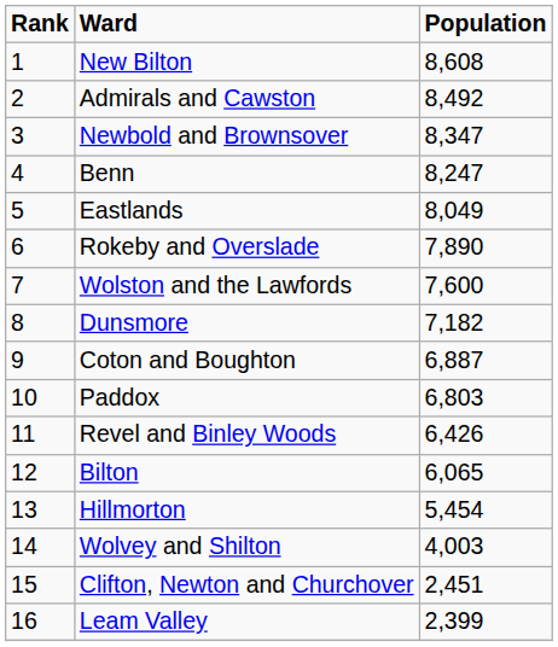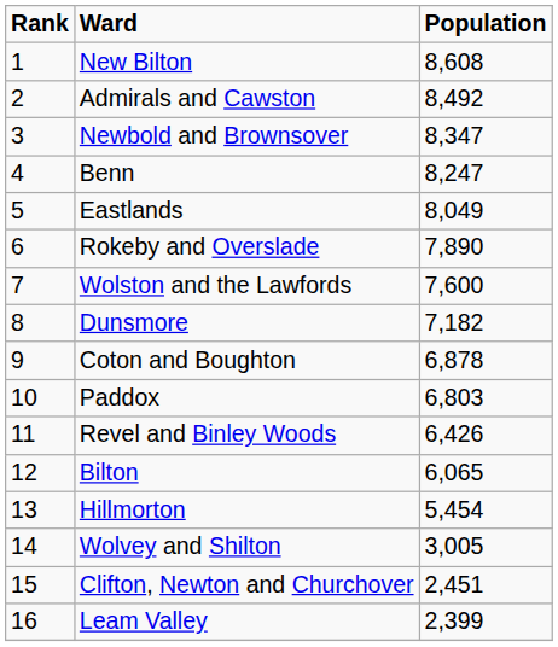 <table class="wikitable sortable">
 <tr>
 <td><strong>Rank</strong></td>
 <td><strong>Ward</strong></td>
 <td><strong>Population</strong></td>
 </tr>
 <tr>
 <td>1</td>
 <td><a href='#'>New Bilton</a></td>
 <td>8,608</td>
 </tr>
 <tr>
 <td>2</td>
 <td>Admirals and <a href='#'>Cawston</a></td>
 <td>8,492</td>
 </tr>
 <tr>
 <td>3</td>
 <td><a href='#'>Newbold</a> and <a href='#'>Brownsover</a></td>
 <td>8,347</td>
 </tr>
 <tr>
 <td>4</td>
 <td>Benn</td>
 <td>8,247</td>
 </tr>
 <tr>
 <td>5</td>
 <td>Eastlands</td>
 <td>8,049</td>
 </tr>
 <tr>
 <td>6</td>
 <td>Rokeby and <a href='#'>Overslade</a></td>
 <td>7,890</td>
 </tr>
 <tr>
 <td>7</td>
 <td><a href='#'>Wolston</a> and the Lawfords</td>
 <td>7,600</td>
 </tr>
 <tr>
 <td>8</td>
 <td><a href='#'>Dunsmore</a></td>
 <td>7,182</td>
 </tr>
 <tr>
 <td>9</td>
 <td>Coton and Boughton</td>
-<td>6,887</td>
+<td>6,878</td>
 </tr>
 <tr>
 <td>10</td>
 <td>Paddox</td>
 <td>6,803</td>
 </tr>
 <tr>
 <td>11</td>
 <td>Revel and <a href='#'>Binley Woods</a></td>
 <td>6,426</td>
 </tr>
 <tr>
 <td>12</td>
 <td><a href='#'>Bilton</a></td>
 <td>6,065</td>
 </tr>
 <tr>
 <td>13</td>
 <td><a href='#'>Hillmorton</a></td>
 <td>5,454</td>
 </tr>
 <tr>
 <td>14</td>
 <td><a href='#'>Wolvey</a> and <a href='#'>Shilton</a></td>
-<td>4,003</td>
+<td>3,005</td>
 </tr>
 <tr>
 <td>15</td>
 <td><a href='#'>Clifton</a>, <a href='#'>Newton</a> and <a href='#'>Churchover</a></td>
 <td>2,451</td>
 </tr>
 <tr>
 <td>16</td>
 <td><a href='#'>Leam Valley</a></td>
 <td>2,399</td>
 </tr>
 <tr>
 </tr>
 </table>
